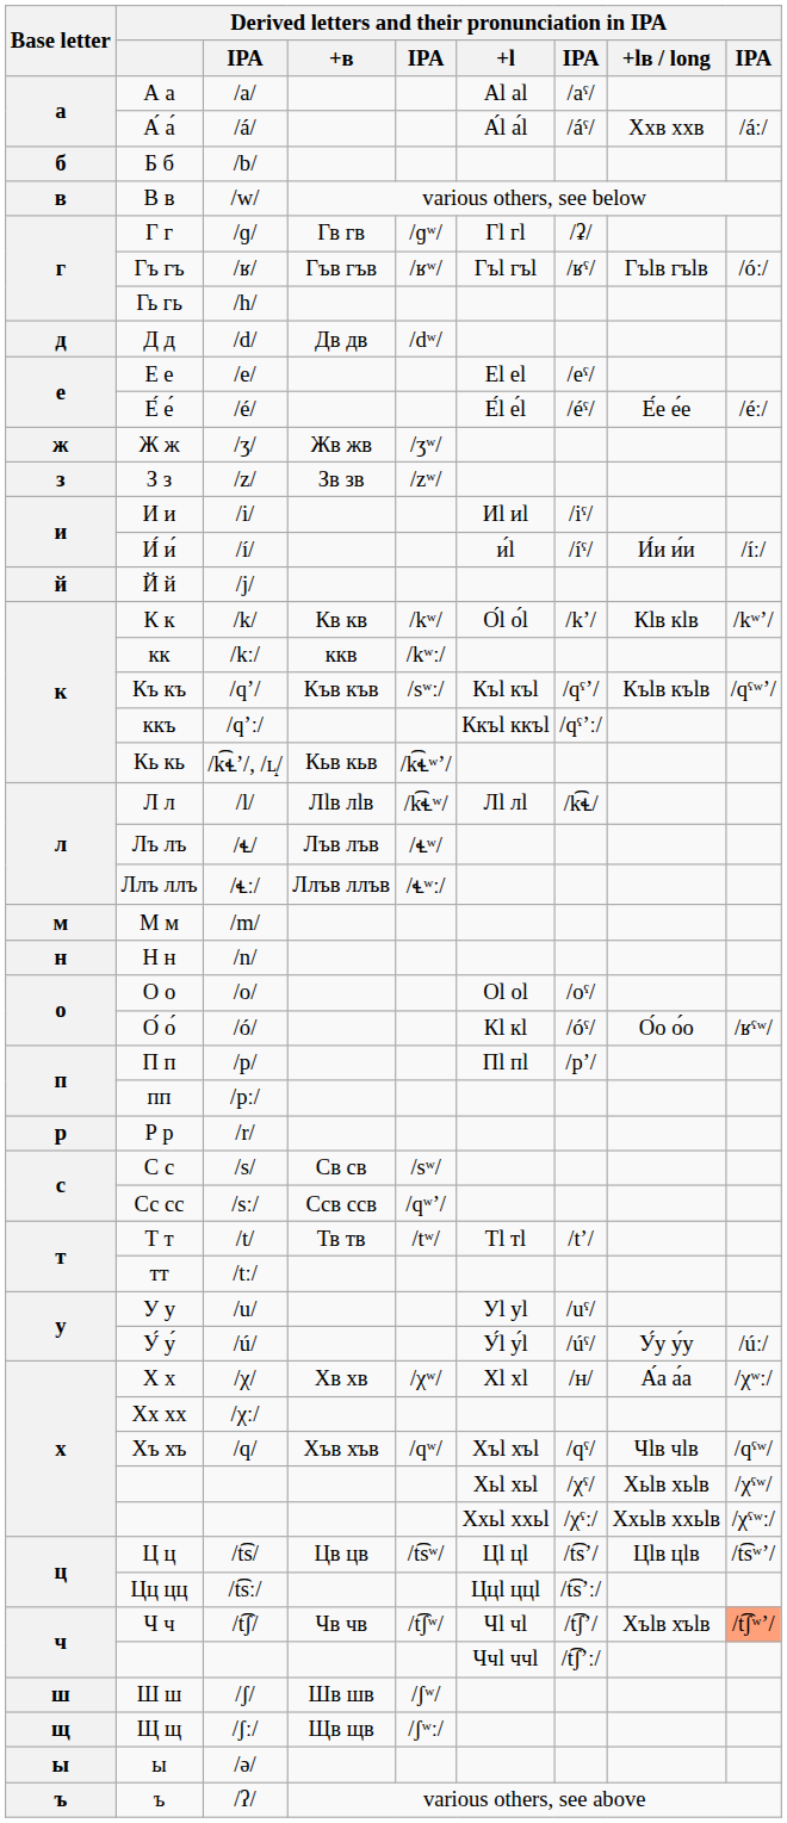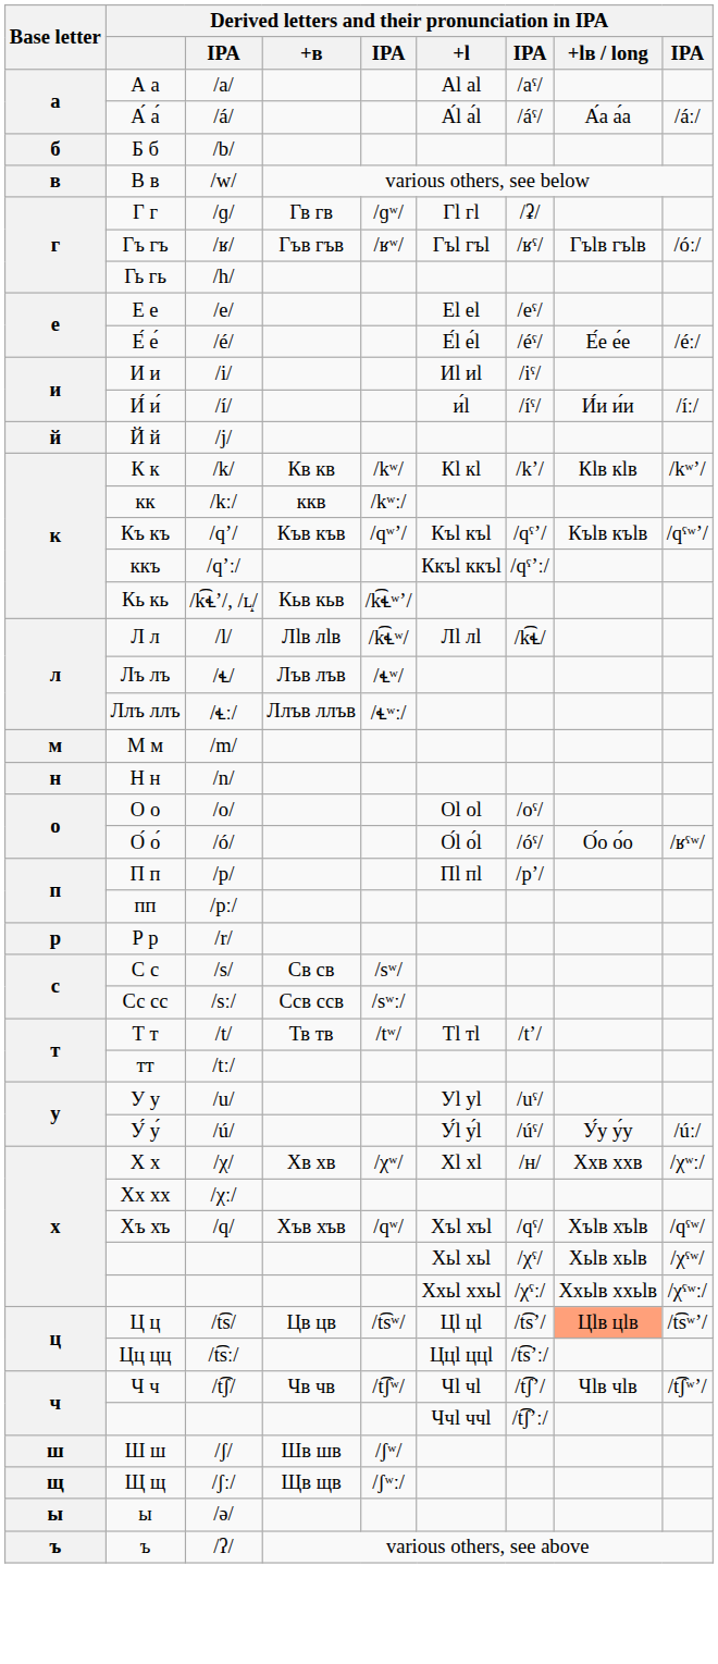 <table class="wikitable" style="text-align:center">
 <tr>
 <th rowspan=2>Base letter</th>
 <th colspan="8">Derived letters and their pronunciation in IPA</th>
 </tr>
 <tr>
 <th></th>
 <th>IPA</th>
 <th>+в</th>
 <th>IPA</th>
 <th>+ӏ</th>
 <th>IPA</th>
 <th>+ӏв / long</th>
 <th>IPA</th>
 </tr>
 <tr>
 <th rowspan="2">а</th>
 <td>А а</td>
 <td>/a/</td>
 <td></td>
 <td></td>
 <td>Аӏ аӏ</td>
 <td>/aˤ/</td>
 <td></td>
 <td></td>
 </tr>
 <tr>
 <td>А́ а́</td>
 <td>/á/</td>
 <td></td>
 <td></td>
 <td>А́ӏ а́ӏ</td>
 <td>/áˤ/</td>
-<td>Ххв ххв</td>
+<td>А́а а́а</td>
 <td>/áː/</td>
 </tr>
 <tr>
 <th>б</th>
 <td>Б б</td>
 <td>/b/</td>
 <td></td>
 <td></td>
 <td></td>
 <td></td>
 <td></td>
 <td></td>
 </tr>
 <tr>
 <th>в</th>
 <td>В в</td>
 <td>/w/</td>
 <td colspan="6">various others, see below</td>
 </tr>
 <tr>
 <th rowspan="3">г</th>
 <td>Г г</td>
 <td>/ɡ/</td>
 <td>Гв гв</td>
 <td>/ɡʷ/</td>
 <td>Гӏ гӏ</td>
 <td>/ʡ/</td>
 <td></td>
 <td></td>
 </tr>
 <tr>
 <td>Гъ гъ</td>
 <td>/ʁ/</td>
 <td>Гъв гъв</td>
 <td>/ʁʷ/</td>
 <td>Гъӏ гъӏ</td>
 <td>/ʁˤ/</td>
 <td>Гъӏв гъӏв</td>
 <td>/óː/</td>
 </tr>
 <tr>
 <td>Гь гь</td>
 <td>/h/</td>
 <td></td>
 <td></td>
 <td></td>
 <td></td>
 <td></td>
 <td></td>
 </tr>
 <tr>
-<th>д</th>
-<td>Д д</td>
-<td>/d/</td>
-<td>Дв дв</td>
-<td>/dʷ/</td>
-<td></td>
-<td></td>
-<td></td>
-<td></td>
-</tr>
-<tr>
 <th rowspan="2">е</th>
 <td>Е е</td>
 <td>/e/</td>
 <td></td>
 <td></td>
 <td>Еӏ еӏ</td>
 <td>/eˤ/</td>
 <td></td>
 <td></td>
 </tr>
 <tr>
 <td>Е́ е́</td>
 <td>/é/</td>
 <td></td>
 <td></td>
 <td>Е́ӏ е́ӏ</td>
 <td>/éˤ/</td>
 <td>Е́е е́е</td>
 <td>/éː/</td>
-</tr>
-<tr>
-<th>ж</th>
-<td>Ж ж</td>
-<td>/ʒ/</td>
-<td>Жв жв</td>
-<td>/ʒʷ/</td>
-<td></td>
-<td></td>
-<td></td>
-<td></td>
-</tr>
-<tr>
-<th>з</th>
-<td>З з</td>
-<td>/z/</td>
-<td>Зв зв</td>
-<td>/zʷ/</td>
-<td></td>
-<td></td>
-<td></td>
-<td></td>
 </tr>
 <tr>
 <th rowspan="2">и</th>
 <td>И и</td>
 <td>/i/</td>
 <td></td>
 <td></td>
 <td>Иӏ иӏ</td>
 <td>/iˤ/</td>
 <td></td>
 <td></td>
 </tr>
 <tr>
 <td>И́ и́</td>
 <td>/í/</td>
 <td></td>
 <td></td>
 <td>и́ӏ</td>
 <td>/íˤ/</td>
 <td>И́и и́и</td>
 <td>/íː/</td>
 </tr>
 <tr>
 <th>й</th>
 <td>Й й</td>
 <td>/j/</td>
 <td></td>
 <td></td>
 <td></td>
 <td></td>
 <td></td>
 <td></td>
 </tr>
 <tr>
 <th rowspan="5">к</th>
 <td>К к</td>
 <td>/k/</td>
 <td>Кв кв</td>
 <td>/kʷ/</td>
-<td>О́ӏ о́ӏ</td>
+<td>Кӏ кӏ</td>
 <td>/kʼ/</td>
 <td>Кӏв кӏв</td>
 <td>/kʷʼ/</td>
 </tr>
 <tr>
 <td>кк</td>
 <td>/kː/</td>
 <td>ккв</td>
 <td>/kʷː/</td>
 <td></td>
 <td></td>
 <td></td>
 <td></td>
 </tr>
 <tr>
 <td>Къ къ</td>
 <td>/qʼ/</td>
 <td>Къв къв</td>
-<td>/sʷː/</td>
+<td>/qʷʼ/</td>
 <td>Къӏ къӏ</td>
 <td>/qˤʼ/</td>
 <td>Къӏв къӏв</td>
 <td>/qˤʷʼ/</td>
 </tr>
 <tr>
 <td>ккъ</td>
 <td>/qʼː/</td>
 <td></td>
 <td></td>
 <td>Ккъӏ ккъӏ</td>
 <td>/qˤʼː/</td>
 <td></td>
 <td></td>
 </tr>
 <tr>
 <td>Кь кь</td>
 <td>/k͡𝼄ʼ/, /ʟ̝/</td>
 <td>Кьв кьв</td>
 <td>/k͡𝼄ʷʼ/</td>
 <td></td>
 <td></td>
 <td></td>
 <td></td>
 </tr>
 <tr>
 <th rowspan="3">л</th>
 <td>Л л</td>
 <td>/l/</td>
 <td>Лӏв лӏв</td>
 <td>/k͡𝼄ʷ/</td>
 <td>Лӏ лӏ</td>
 <td>/k͡𝼄/</td>
 <td></td>
 <td></td>
 </tr>
 <tr>
 <td>Лъ лъ</td>
 <td>/𝼄/</td>
 <td>Лъв лъв</td>
 <td>/𝼄ʷ/</td>
 <td></td>
 <td></td>
 <td></td>
 <td></td>
 </tr>
 <tr>
 <td>Ллъ ллъ</td>
 <td>/𝼄ː/</td>
 <td>Ллъв ллъв</td>
 <td>/𝼄ʷː/</td>
 <td></td>
 <td></td>
 <td></td>
 <td></td>
 </tr>
 <tr>
 <th>м</th>
 <td>М м</td>
 <td>/m/</td>
 <td></td>
 <td></td>
 <td></td>
 <td></td>
 <td></td>
 <td></td>
 </tr>
 <tr>
 <th>н</th>
 <td>Н н</td>
 <td>/n/</td>
 <td></td>
 <td></td>
 <td></td>
 <td></td>
 <td></td>
 <td></td>
 </tr>
 <tr>
 <th rowspan="2">о</th>
 <td>О о</td>
 <td>/o/</td>
 <td></td>
 <td></td>
 <td>Оӏ оӏ</td>
 <td>/oˤ/</td>
 <td></td>
 <td></td>
 </tr>
 <tr>
 <td>О́ о́</td>
 <td>/ó/</td>
 <td></td>
 <td></td>
-<td>Кӏ кӏ</td>
+<td>О́ӏ о́ӏ</td>
 <td>/óˤ/</td>
 <td>О́о о́о</td>
 <td>/ʁˤʷ/</td>
 </tr>
 <tr>
 <th rowspan="2">п</th>
 <td>П п</td>
 <td>/p/</td>
 <td></td>
 <td></td>
 <td>Пӏ пӏ</td>
 <td>/pʼ/</td>
 <td></td>
 <td></td>
 </tr>
 <tr>
 <td>пп</td>
 <td>/pː/</td>
 <td></td>
 <td></td>
 <td></td>
 <td></td>
 <td></td>
 <td></td>
 </tr>
 <tr>
 <th>р</th>
 <td>Р р</td>
 <td>/r/</td>
 <td></td>
 <td></td>
 <td></td>
 <td></td>
 <td></td>
 <td></td>
 </tr>
 <tr>
 <th rowspan="2">с</th>
 <td>С с</td>
 <td>/s/</td>
 <td>Св св</td>
 <td>/sʷ/</td>
 <td></td>
 <td></td>
 <td></td>
 <td></td>
 </tr>
 <tr>
 <td>Сс сс</td>
 <td>/sː/</td>
 <td>Ссв ссв</td>
-<td>/qʷʼ/</td>
+<td>/sʷː/</td>
 <td></td>
 <td></td>
 <td></td>
 <td></td>
 </tr>
 <tr>
 <th rowspan="2">т</th>
 <td>Т т</td>
 <td>/t/</td>
 <td>Тв тв</td>
 <td>/tʷ/</td>
 <td>Тӏ тӏ</td>
 <td>/tʼ/</td>
 <td></td>
 <td></td>
 </tr>
 <tr>
 <td>тт</td>
 <td>/tː/</td>
 <td></td>
 <td></td>
 <td></td>
 <td></td>
 <td></td>
 <td></td>
 </tr>
 <tr>
 <th rowspan="2">у</th>
 <td>У у</td>
 <td>/u/</td>
 <td></td>
 <td></td>
 <td>Уӏ уӏ</td>
 <td>/uˤ/</td>
 <td></td>
 <td></td>
 </tr>
 <tr>
 <td>У́ у́</td>
 <td>/ú/</td>
 <td></td>
 <td></td>
 <td>У́ӏ у́ӏ</td>
 <td>/úˤ/</td>
 <td>У́у у́у</td>
 <td>/úː/</td>
 </tr>
 <tr>
 <th rowspan="5">х</th>
 <td>Х х</td>
 <td>/χ/</td>
 <td>Хв хв</td>
 <td>/χʷ/</td>
 <td>Хӏ хӏ</td>
 <td>/ʜ/</td>
-<td>А́а а́а</td>
+<td>Ххв ххв</td>
 <td>/χʷː/</td>
 </tr>
 <tr>
 <td>Хх хх</td>
 <td>/χː/</td>
 <td></td>
 <td></td>
 <td></td>
 <td></td>
 <td></td>
 <td></td>
 </tr>
 <tr>
 <td>Хъ хъ</td>
 <td>/q/</td>
 <td>Хъв хъв</td>
 <td>/qʷ/</td>
 <td>Хъӏ хъӏ</td>
 <td>/qˤ/</td>
-<td>Чӏв чӏв</td>
+<td>Хъӏв хъӏв</td>
 <td>/qˤʷ/</td>
 </tr>
 <tr>
 <td></td>
 <td></td>
 <td></td>
 <td></td>
 <td>Хьӏ хьӏ</td>
 <td>/χˤ/</td>
 <td>Хьӏв хьӏв</td>
 <td>/χˤʷ/</td>
 </tr>
 <tr>
 <td></td>
 <td></td>
 <td></td>
 <td></td>
 <td>Ххьӏ ххьӏ</td>
 <td>/χˤː/</td>
 <td>Ххьӏв ххьӏв</td>
 <td>/χˤʷː/</td>
 </tr>
 <tr>
 <th rowspan="2">ц</th>
 <td>Ц ц</td>
 <td>/t͡s/</td>
 <td>Цв цв</td>
 <td>/t͡sʷ/</td>
 <td>Цӏ цӏ</td>
 <td>/t͡sʼ/</td>
-<td>Цӏв цӏв</td>
+<td style="background: lightsalmon;">Цӏв цӏв</td>
 <td>/t͡sʷʼ/</td>
 </tr>
 <tr>
 <td>Цц цц</td>
 <td>/t͡sː/</td>
 <td></td>
 <td></td>
 <td>Ццӏ ццӏ</td>
 <td>/t͡sʼː/</td>
 <td></td>
 <td></td>
 </tr>
 <tr>
 <th rowspan="2">ч</th>
 <td>Ч ч</td>
 <td>/t͡ʃ/</td>
 <td>Чв чв</td>
 <td>/t͡ʃʷ/</td>
 <td>Чӏ чӏ</td>
 <td>/t͡ʃʼ/</td>
-<td>Хъӏв хъӏв</td>
-<td style="background: lightsalmon;">/t͡ʃʷʼ/</td>
+<td>Чӏв чӏв</td>
+<td>/t͡ʃʷʼ/</td>
 </tr>
 <tr>
 <td></td>
 <td></td>
 <td></td>
 <td></td>
 <td>Ччӏ ччӏ</td>
 <td>/t͡ʃʼː/</td>
 <td></td>
 <td></td>
 </tr>
 <tr>
 <th>ш</th>
 <td>Ш ш</td>
 <td>/ʃ/</td>
 <td>Шв шв</td>
 <td>/ʃʷ/</td>
 <td></td>
 <td></td>
 <td></td>
 <td></td>
 </tr>
 <tr>
 <th>щ</th>
 <td>Щ щ</td>
 <td>/ʃː/</td>
 <td>Щв щв</td>
 <td>/ʃʷː/</td>
 <td></td>
 <td></td>
 <td></td>
 <td></td>
 </tr>
 <tr>
 <th>ы</th>
 <td>ы</td>
 <td>/ə/</td>
 <td></td>
 <td></td>
 <td></td>
 <td></td>
 <td></td>
 <td></td>
 </tr>
 <tr>
 <th>ъ</th>
 <td>ъ</td>
 <td>/ʔ/</td>
 <td colspan="6">various others, see above</td>
 </tr>
 </table>
